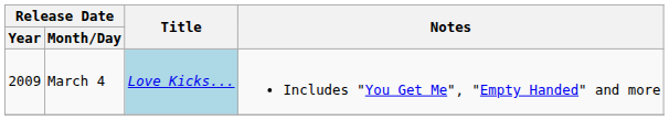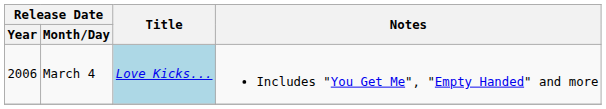 <table class="wikitable">
 <tr>
 <th colspan="2">Release Date</th>
 <th rowspan="2">Title</th>
 <th rowspan="2">Notes</th>
 </tr>
 <tr>
 <th>Year</th>
 <th>Month/Day</th>
 </tr>
 <tr>
-<td>2009</td>
+<td>2006</td>
 <td>March 4</td>
 <td style="background: lightblue;"><em><a href='#'>Love Kicks...</a></em></td>
 <td><br><ul><li>Includes "<a href='#'>You Get Me</a>", "<a href='#'>Empty Handed</a>" and more</li></ul></td>
 </tr>
 <tr>
 </tr>
 </table>
